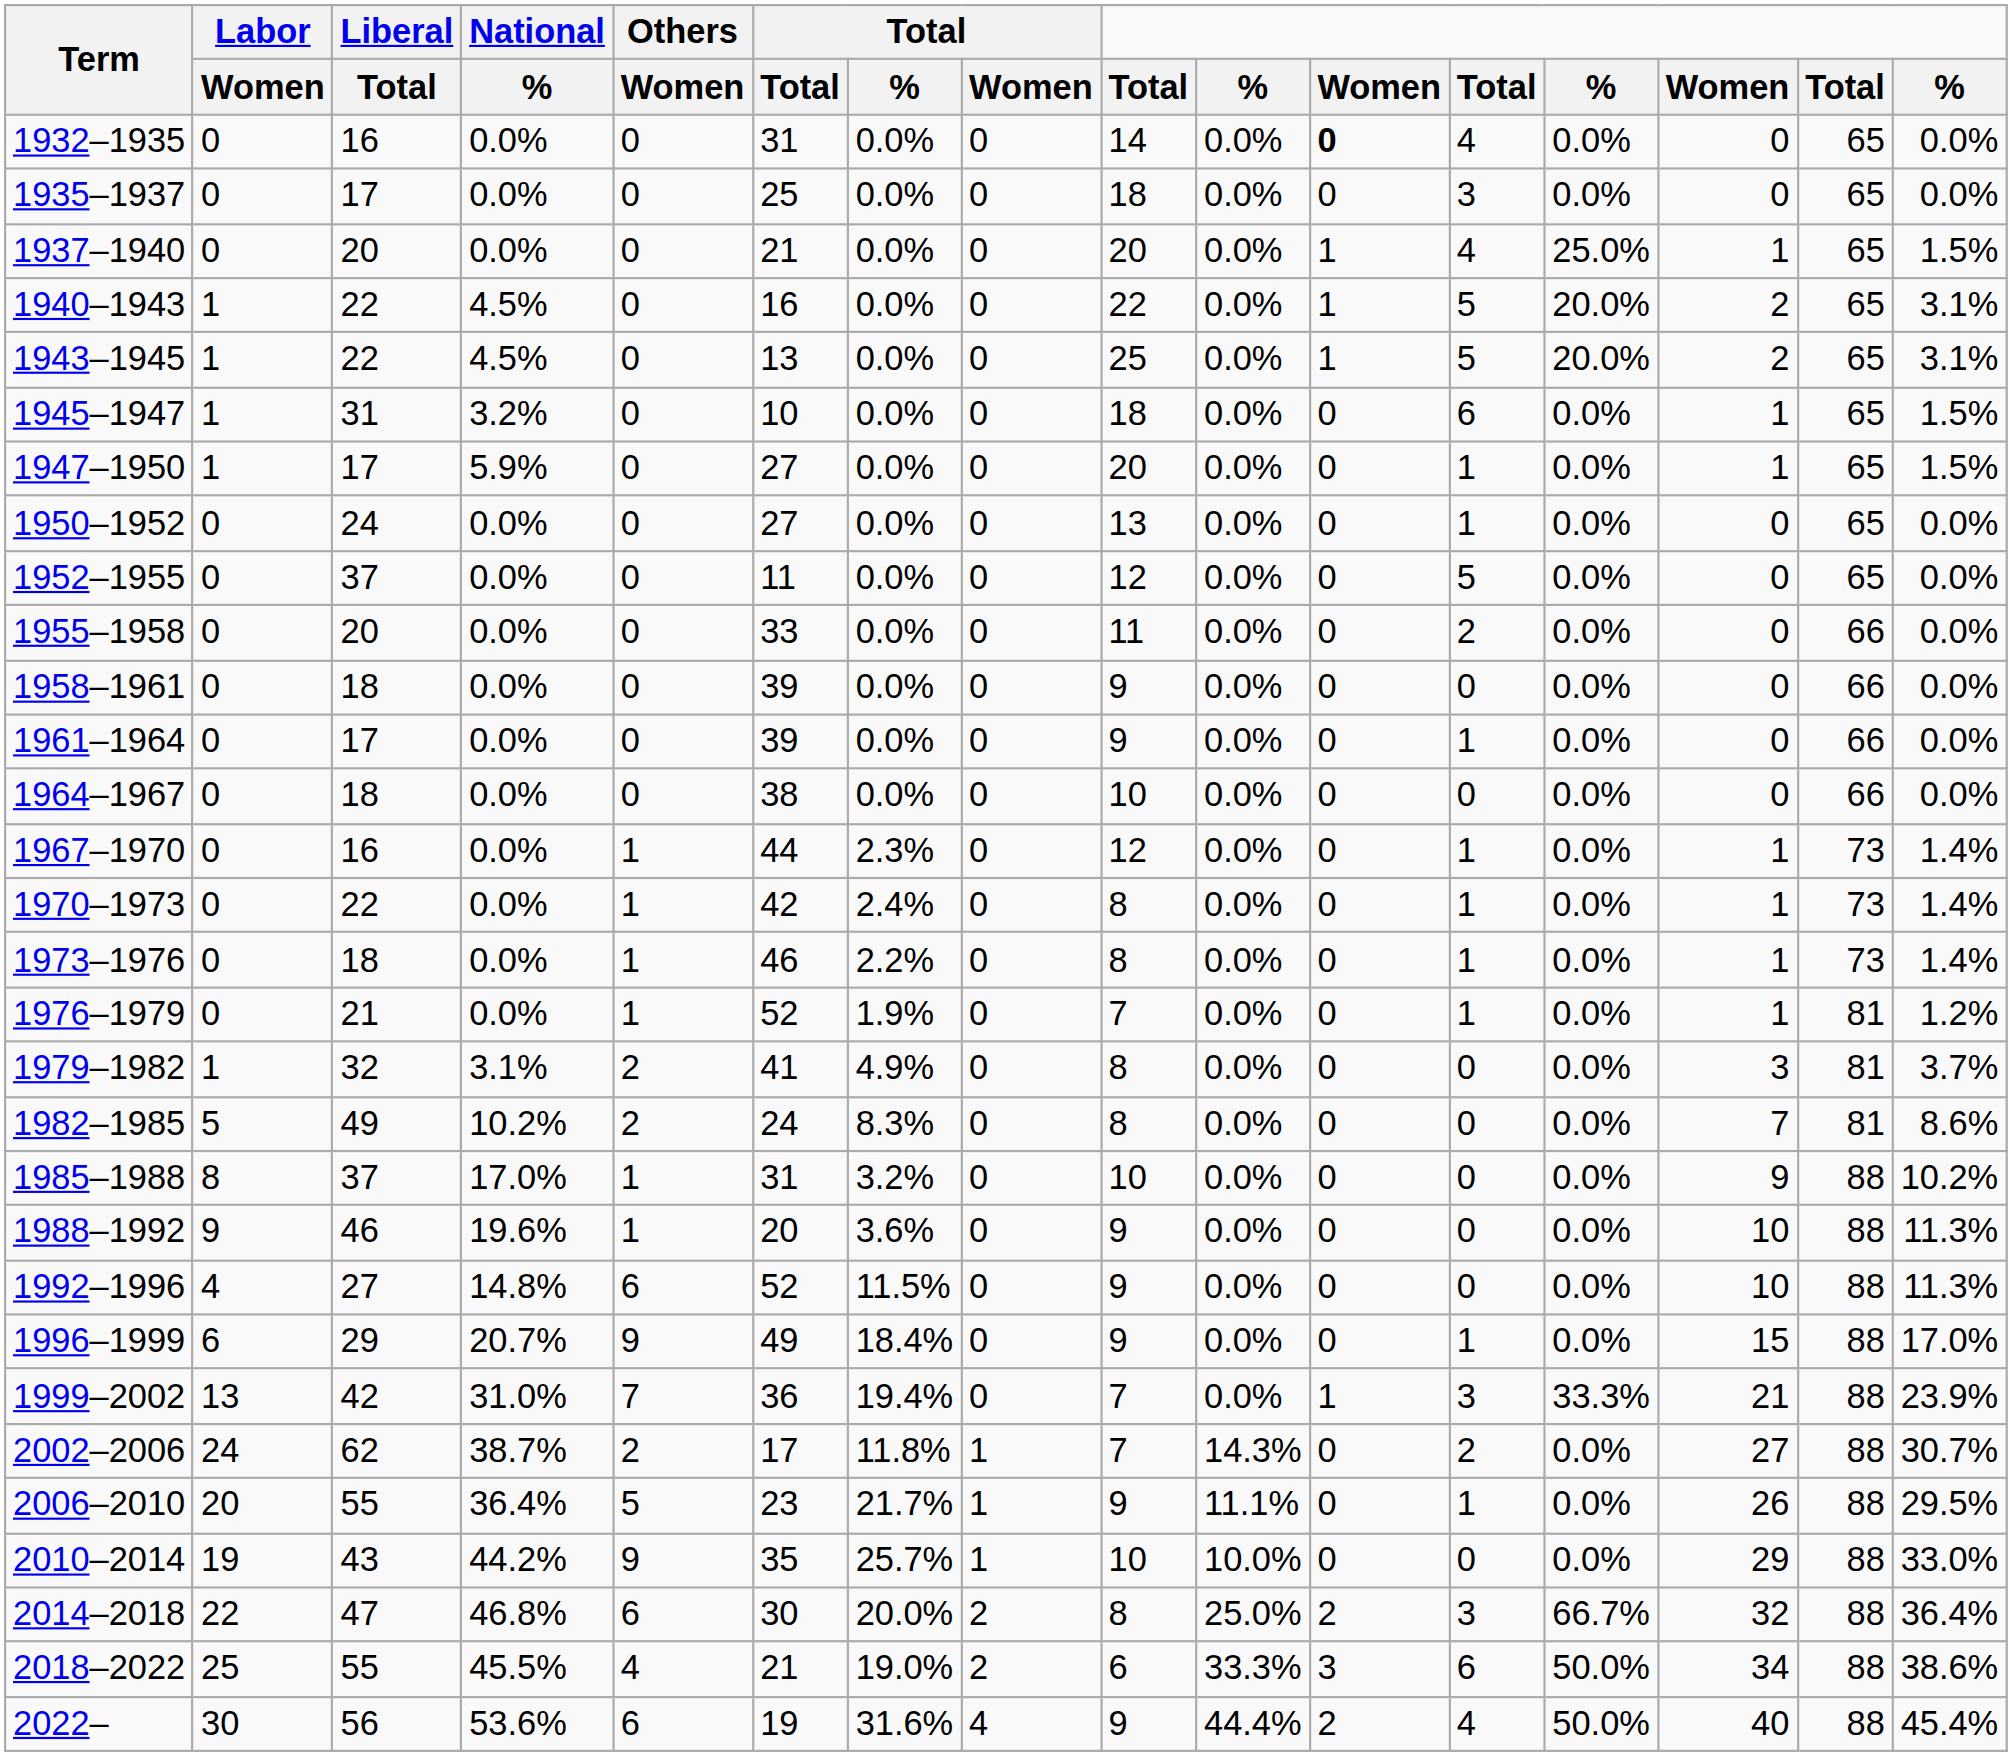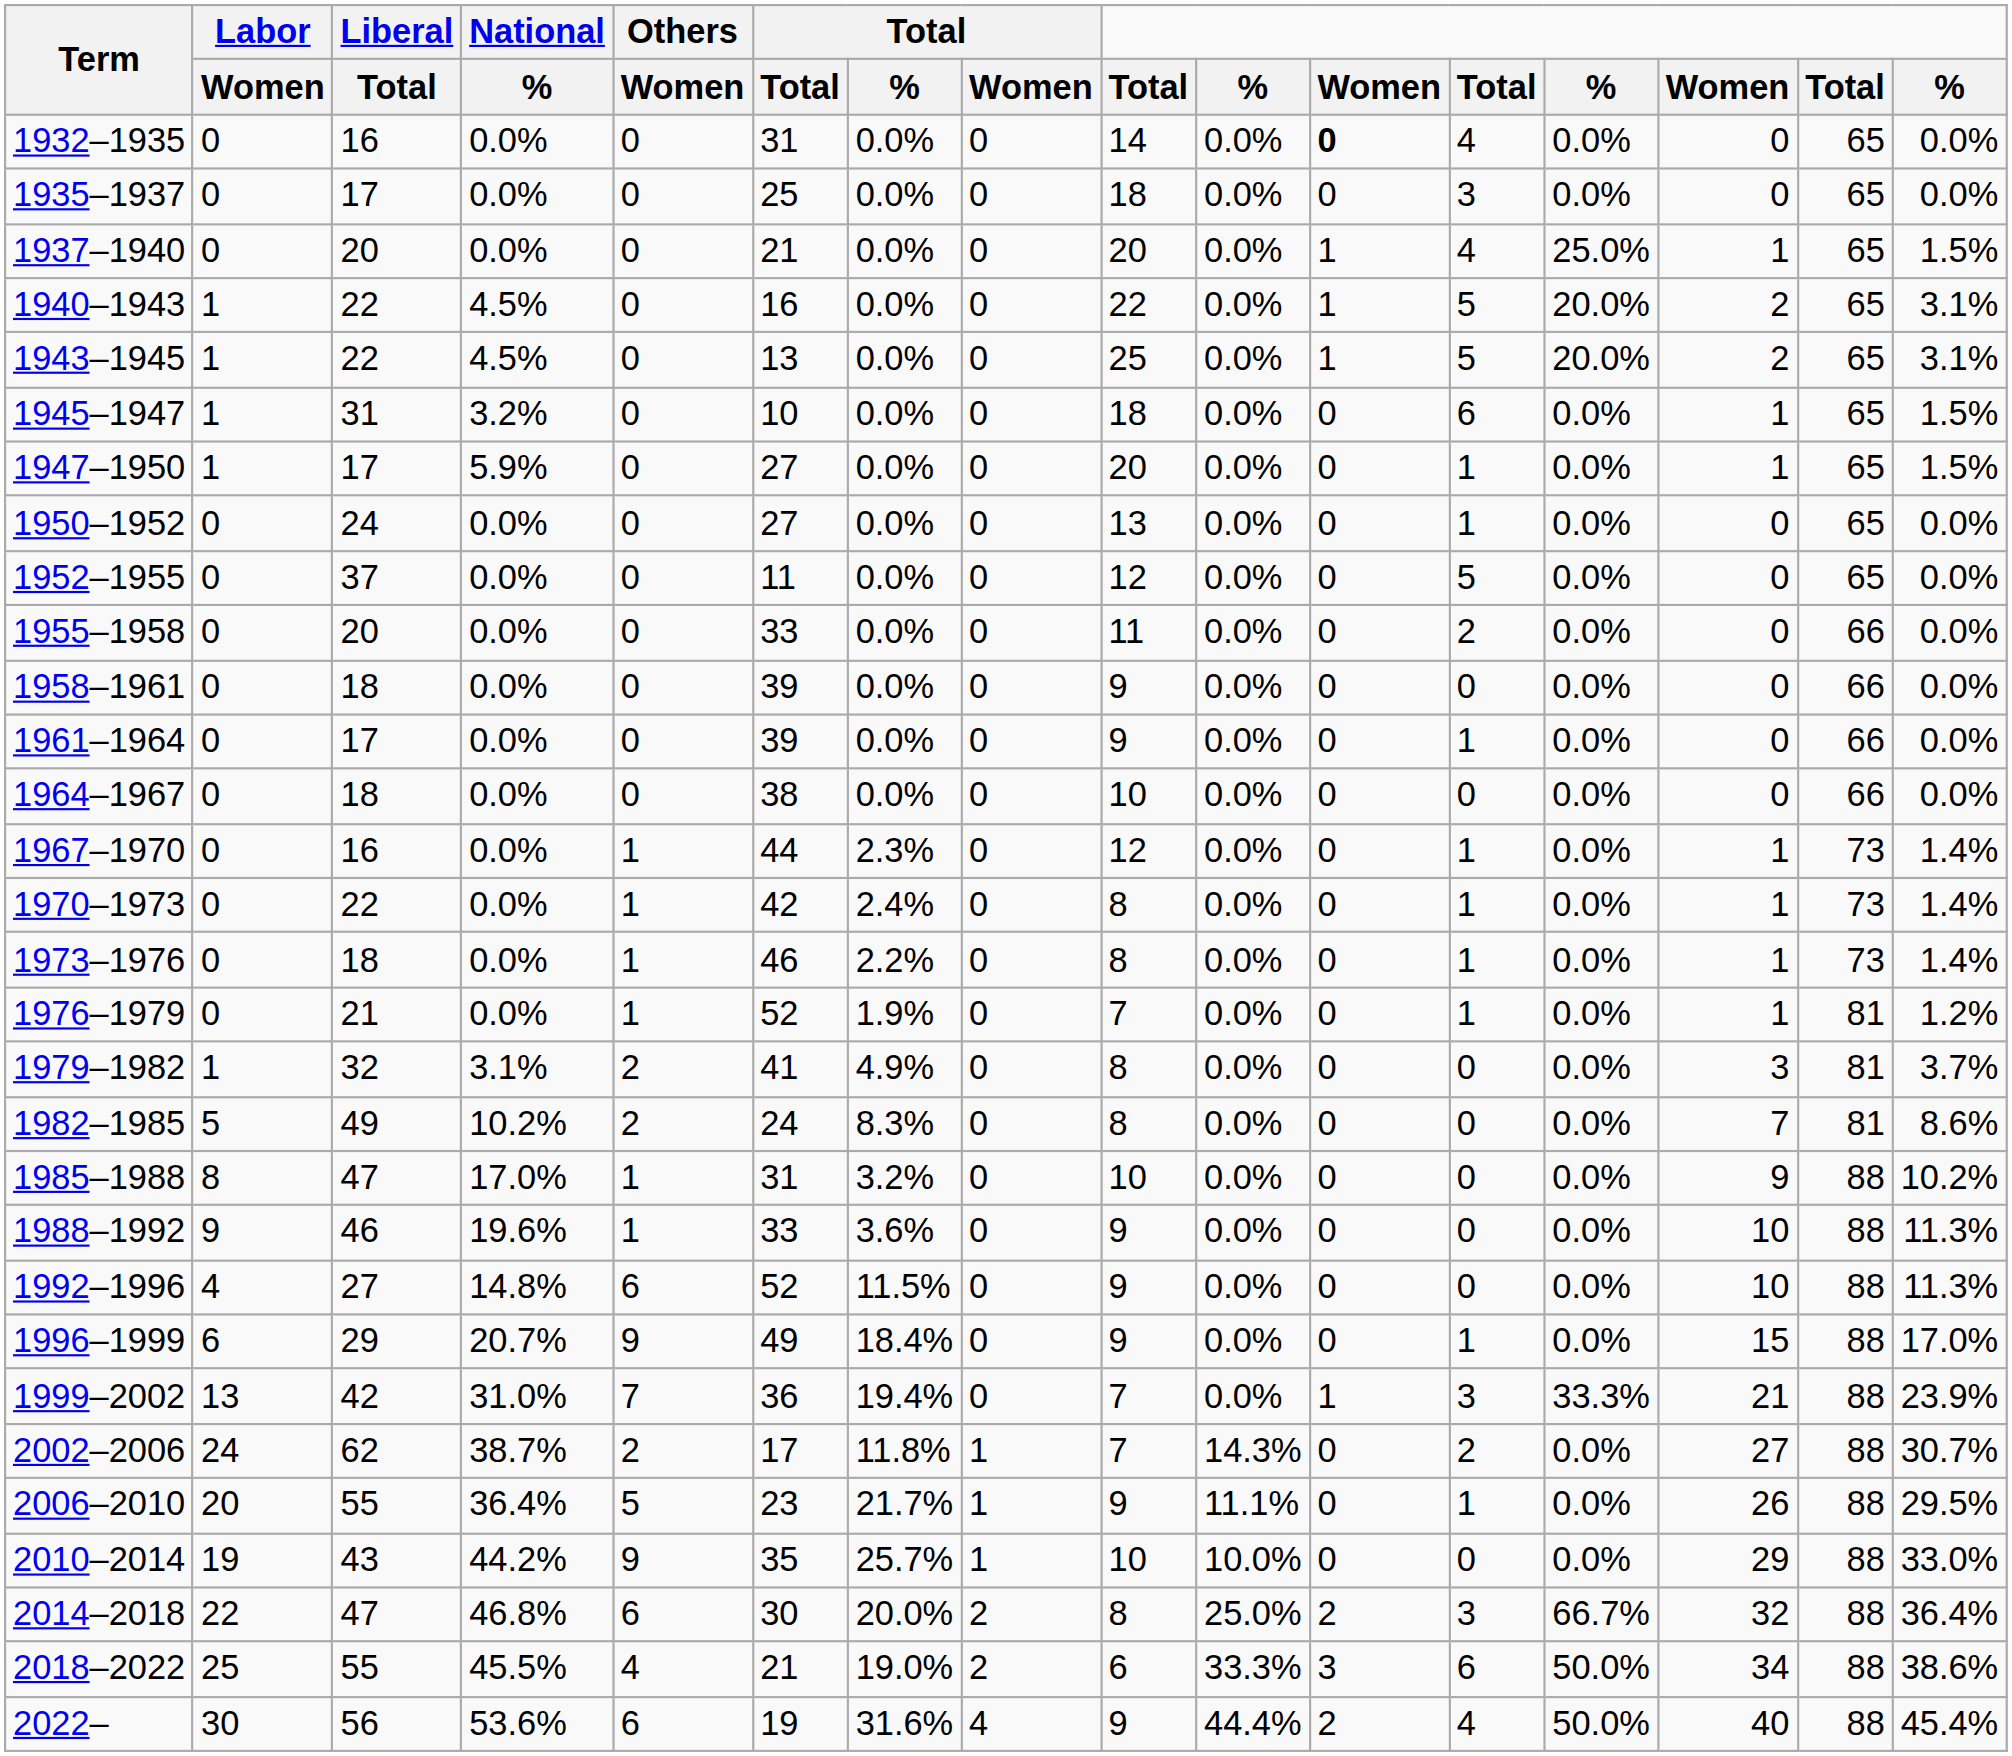 <table class="wikitable">
 <tr>
 <th rowspan=2>Term</th>
 <th><a href='#'>Labor</a></th>
 <th><a href='#'>Liberal</a></th>
 <th><a href='#'>National</a></th>
 <th>Others</th>
 <th colspan=3>Total</th>
 </tr>
 <tr>
 <th>Women</th>
 <th>Total</th>
 <th>%</th>
 <th>Women</th>
 <th>Total</th>
 <th>%</th>
 <th>Women</th>
 <th>Total</th>
 <th>%</th>
 <th>Women</th>
 <th>Total</th>
 <th>%</th>
 <th>Women</th>
 <th>Total</th>
 <th>%</th>
 </tr>
 <tr>
 <td><a href='#'>1932</a>–1935</td>
 <td>0</td>
 <td>16</td>
 <td>0.0%</td>
 <td>0</td>
 <td>31</td>
 <td>0.0%</td>
 <td>0</td>
 <td>14</td>
 <td>0.0%</td>
 <td><strong>0</strong></td>
 <td>4</td>
 <td>0.0%</td>
 <td align=right>0</td>
 <td align=right>65</td>
 <td align=right>0.0%</td>
 </tr>
 <tr>
 <td><a href='#'>1935</a>–1937</td>
 <td>0</td>
 <td>17</td>
 <td>0.0%</td>
 <td>0</td>
 <td>25</td>
 <td>0.0%</td>
 <td>0</td>
 <td>18</td>
 <td>0.0%</td>
 <td>0</td>
 <td>3</td>
 <td>0.0%</td>
 <td align=right>0</td>
 <td align=right>65</td>
 <td align=right>0.0%</td>
 </tr>
 <tr>
 <td><a href='#'>1937</a>–1940</td>
 <td>0</td>
 <td>20</td>
 <td>0.0%</td>
 <td>0</td>
 <td>21</td>
 <td>0.0%</td>
 <td>0</td>
 <td>20</td>
 <td>0.0%</td>
 <td>1</td>
 <td>4</td>
 <td>25.0%</td>
 <td align=right>1</td>
 <td align=right>65</td>
 <td align=right>1.5%</td>
 </tr>
 <tr>
 <td><a href='#'>1940</a>–1943</td>
 <td>1</td>
 <td>22</td>
 <td>4.5%</td>
 <td>0</td>
 <td>16</td>
 <td>0.0%</td>
 <td>0</td>
 <td>22</td>
 <td>0.0%</td>
 <td>1</td>
 <td>5</td>
 <td>20.0%</td>
 <td align=right>2</td>
 <td align=right>65</td>
 <td align=right>3.1%</td>
 </tr>
 <tr>
 <td><a href='#'>1943</a>–1945</td>
 <td>1</td>
 <td>22</td>
 <td>4.5%</td>
 <td>0</td>
 <td>13</td>
 <td>0.0%</td>
 <td>0</td>
 <td>25</td>
 <td>0.0%</td>
 <td>1</td>
 <td>5</td>
 <td>20.0%</td>
 <td align=right>2</td>
 <td align=right>65</td>
 <td align=right>3.1%</td>
 </tr>
 <tr>
 <td><a href='#'>1945</a>–1947</td>
 <td>1</td>
 <td>31</td>
 <td>3.2%</td>
 <td>0</td>
 <td>10</td>
 <td>0.0%</td>
 <td>0</td>
 <td>18</td>
 <td>0.0%</td>
 <td>0</td>
 <td>6</td>
 <td>0.0%</td>
 <td align=right>1</td>
 <td align=right>65</td>
 <td align=right>1.5%</td>
 </tr>
 <tr>
 <td><a href='#'>1947</a>–1950</td>
 <td>1</td>
 <td>17</td>
 <td>5.9%</td>
 <td>0</td>
 <td>27</td>
 <td>0.0%</td>
 <td>0</td>
 <td>20</td>
 <td>0.0%</td>
 <td>0</td>
 <td>1</td>
 <td>0.0%</td>
 <td align=right>1</td>
 <td align=right>65</td>
 <td align=right>1.5%</td>
 </tr>
 <tr>
 <td><a href='#'>1950</a>–1952</td>
 <td>0</td>
 <td>24</td>
 <td>0.0%</td>
 <td>0</td>
 <td>27</td>
 <td>0.0%</td>
 <td>0</td>
 <td>13</td>
 <td>0.0%</td>
 <td>0</td>
 <td>1</td>
 <td>0.0%</td>
 <td align=right>0</td>
 <td align=right>65</td>
 <td align=right>0.0%</td>
 </tr>
 <tr>
 <td><a href='#'>1952</a>–1955</td>
 <td>0</td>
 <td>37</td>
 <td>0.0%</td>
 <td>0</td>
 <td>11</td>
 <td>0.0%</td>
 <td>0</td>
 <td>12</td>
 <td>0.0%</td>
 <td>0</td>
 <td>5</td>
 <td>0.0%</td>
 <td align=right>0</td>
 <td align=right>65</td>
 <td align=right>0.0%</td>
 </tr>
 <tr>
 <td><a href='#'>1955</a>–1958</td>
 <td>0</td>
 <td>20</td>
 <td>0.0%</td>
 <td>0</td>
 <td>33</td>
 <td>0.0%</td>
 <td>0</td>
 <td>11</td>
 <td>0.0%</td>
 <td>0</td>
 <td>2</td>
 <td>0.0%</td>
 <td align=right>0</td>
 <td align=right>66</td>
 <td align=right>0.0%</td>
 </tr>
 <tr>
 <td><a href='#'>1958</a>–1961</td>
 <td>0</td>
 <td>18</td>
 <td>0.0%</td>
 <td>0</td>
 <td>39</td>
 <td>0.0%</td>
 <td>0</td>
 <td>9</td>
 <td>0.0%</td>
 <td>0</td>
 <td>0</td>
 <td>0.0%</td>
 <td align=right>0</td>
 <td align=right>66</td>
 <td align=right>0.0%</td>
 </tr>
 <tr>
 <td><a href='#'>1961</a>–1964</td>
 <td>0</td>
 <td>17</td>
 <td>0.0%</td>
 <td>0</td>
 <td>39</td>
 <td>0.0%</td>
 <td>0</td>
 <td>9</td>
 <td>0.0%</td>
 <td>0</td>
 <td>1</td>
 <td>0.0%</td>
 <td align=right>0</td>
 <td align=right>66</td>
 <td align=right>0.0%</td>
 </tr>
 <tr>
 <td><a href='#'>1964</a>–1967</td>
 <td>0</td>
 <td>18</td>
 <td>0.0%</td>
 <td>0</td>
 <td>38</td>
 <td>0.0%</td>
 <td>0</td>
 <td>10</td>
 <td>0.0%</td>
 <td>0</td>
 <td>0</td>
 <td>0.0%</td>
 <td align=right>0</td>
 <td align=right>66</td>
 <td align=right>0.0%</td>
 </tr>
 <tr>
 <td><a href='#'>1967</a>–1970</td>
 <td>0</td>
 <td>16</td>
 <td>0.0%</td>
 <td>1</td>
 <td>44</td>
 <td>2.3%</td>
 <td>0</td>
 <td>12</td>
 <td>0.0%</td>
 <td>0</td>
 <td>1</td>
 <td>0.0%</td>
 <td align=right>1</td>
 <td align=right>73</td>
 <td align=right>1.4%</td>
 </tr>
 <tr>
 <td><a href='#'>1970</a>–1973</td>
 <td>0</td>
 <td>22</td>
 <td>0.0%</td>
 <td>1</td>
 <td>42</td>
 <td>2.4%</td>
 <td>0</td>
 <td>8</td>
 <td>0.0%</td>
 <td>0</td>
 <td>1</td>
 <td>0.0%</td>
 <td align=right>1</td>
 <td align=right>73</td>
 <td align=right>1.4%</td>
 </tr>
 <tr>
 <td><a href='#'>1973</a>–1976</td>
 <td>0</td>
 <td>18</td>
 <td>0.0%</td>
 <td>1</td>
 <td>46</td>
 <td>2.2%</td>
 <td>0</td>
 <td>8</td>
 <td>0.0%</td>
 <td>0</td>
 <td>1</td>
 <td>0.0%</td>
 <td align=right>1</td>
 <td align=right>73</td>
 <td align=right>1.4%</td>
 </tr>
 <tr>
 <td><a href='#'>1976</a>–1979</td>
 <td>0</td>
 <td>21</td>
 <td>0.0%</td>
 <td>1</td>
 <td>52</td>
 <td>1.9%</td>
 <td>0</td>
 <td>7</td>
 <td>0.0%</td>
 <td>0</td>
 <td>1</td>
 <td>0.0%</td>
 <td align=right>1</td>
 <td align=right>81</td>
 <td align=right>1.2%</td>
 </tr>
 <tr>
 <td><a href='#'>1979</a>–1982</td>
 <td>1</td>
 <td>32</td>
 <td>3.1%</td>
 <td>2</td>
 <td>41</td>
 <td>4.9%</td>
 <td>0</td>
 <td>8</td>
 <td>0.0%</td>
 <td>0</td>
 <td>0</td>
 <td>0.0%</td>
 <td align=right>3</td>
 <td align=right>81</td>
 <td align=right>3.7%</td>
 </tr>
 <tr>
 <td><a href='#'>1982</a>–1985</td>
 <td>5</td>
 <td>49</td>
 <td>10.2%</td>
 <td>2</td>
 <td>24</td>
 <td>8.3%</td>
 <td>0</td>
 <td>8</td>
 <td>0.0%</td>
 <td>0</td>
 <td>0</td>
 <td>0.0%</td>
 <td align=right>7</td>
 <td align=right>81</td>
 <td align=right>8.6%</td>
 </tr>
 <tr>
 <td><a href='#'>1985</a>–1988</td>
 <td>8</td>
-<td>37</td>
+<td>47</td>
 <td>17.0%</td>
 <td>1</td>
 <td>31</td>
 <td>3.2%</td>
 <td>0</td>
 <td>10</td>
 <td>0.0%</td>
 <td>0</td>
 <td>0</td>
 <td>0.0%</td>
 <td align=right>9</td>
 <td align=right>88</td>
 <td align=right>10.2%</td>
 </tr>
 <tr>
 <td><a href='#'>1988</a>–1992</td>
 <td>9</td>
 <td>46</td>
 <td>19.6%</td>
 <td>1</td>
-<td>20</td>
+<td>33</td>
 <td>3.6%</td>
 <td>0</td>
 <td>9</td>
 <td>0.0%</td>
 <td>0</td>
 <td>0</td>
 <td>0.0%</td>
 <td align=right>10</td>
 <td align=right>88</td>
 <td align=right>11.3%</td>
 </tr>
 <tr>
 <td><a href='#'>1992</a>–1996</td>
 <td>4</td>
 <td>27</td>
 <td>14.8%</td>
 <td>6</td>
 <td>52</td>
 <td>11.5%</td>
 <td>0</td>
 <td>9</td>
 <td>0.0%</td>
 <td>0</td>
 <td>0</td>
 <td>0.0%</td>
 <td align=right>10</td>
 <td align=right>88</td>
 <td align=right>11.3%</td>
 </tr>
 <tr>
 <td><a href='#'>1996</a>–1999</td>
 <td>6</td>
 <td>29</td>
 <td>20.7%</td>
 <td>9</td>
 <td>49</td>
 <td>18.4%</td>
 <td>0</td>
 <td>9</td>
 <td>0.0%</td>
 <td>0</td>
 <td>1</td>
 <td>0.0%</td>
 <td align=right>15</td>
 <td align=right>88</td>
 <td align=right>17.0%</td>
 </tr>
 <tr>
 <td><a href='#'>1999</a>–2002</td>
 <td>13</td>
 <td>42</td>
 <td>31.0%</td>
 <td>7</td>
 <td>36</td>
 <td>19.4%</td>
 <td>0</td>
 <td>7</td>
 <td>0.0%</td>
 <td>1</td>
 <td>3</td>
 <td>33.3%</td>
 <td align=right>21</td>
 <td align=right>88</td>
 <td align=right>23.9%</td>
 </tr>
 <tr>
 <td><a href='#'>2002</a>–2006</td>
 <td>24</td>
 <td>62</td>
 <td>38.7%</td>
 <td>2</td>
 <td>17</td>
 <td>11.8%</td>
 <td>1</td>
 <td>7</td>
 <td>14.3%</td>
 <td>0</td>
 <td>2</td>
 <td>0.0%</td>
 <td align=right>27</td>
 <td align=right>88</td>
 <td align=right>30.7%</td>
 </tr>
 <tr>
 <td><a href='#'>2006</a>–2010</td>
 <td>20</td>
 <td>55</td>
 <td>36.4%</td>
 <td>5</td>
 <td>23</td>
 <td>21.7%</td>
 <td>1</td>
 <td>9</td>
 <td>11.1%</td>
 <td>0</td>
 <td>1</td>
 <td>0.0%</td>
 <td align=right>26</td>
 <td align=right>88</td>
 <td align=right>29.5%</td>
 </tr>
 <tr>
 <td><a href='#'>2010</a>–2014</td>
 <td>19</td>
 <td>43</td>
 <td>44.2%</td>
 <td>9</td>
 <td>35</td>
 <td>25.7%</td>
 <td>1</td>
 <td>10</td>
 <td>10.0%</td>
 <td>0</td>
 <td>0</td>
 <td>0.0%</td>
 <td align=right>29</td>
 <td align=right>88</td>
 <td align=right>33.0%</td>
 </tr>
 <tr>
 <td><a href='#'>2014</a>–2018</td>
 <td>22</td>
 <td>47</td>
 <td>46.8%</td>
 <td>6</td>
 <td>30</td>
 <td>20.0%</td>
 <td>2</td>
 <td>8</td>
 <td>25.0%</td>
 <td>2</td>
 <td>3</td>
 <td>66.7%</td>
 <td align=right>32</td>
 <td align=right>88</td>
 <td align=right>36.4%</td>
 </tr>
 <tr>
 <td><a href='#'>2018</a>–2022</td>
 <td>25</td>
 <td>55</td>
 <td>45.5%</td>
 <td>4</td>
 <td>21</td>
 <td>19.0%</td>
 <td>2</td>
 <td>6</td>
 <td>33.3%</td>
 <td>3</td>
 <td>6</td>
 <td>50.0%</td>
 <td align=right>34</td>
 <td align=right>88</td>
 <td align=right>38.6%</td>
 </tr>
 <tr>
 <td><a href='#'>2022</a>–</td>
 <td>30</td>
 <td>56</td>
 <td>53.6%</td>
 <td>6</td>
 <td>19</td>
 <td>31.6%</td>
 <td>4</td>
 <td>9</td>
 <td>44.4%</td>
 <td>2</td>
 <td>4</td>
 <td>50.0%</td>
 <td align=right>40</td>
 <td align=right>88</td>
 <td align=right>45.4%</td>
 </tr>
 </table>
